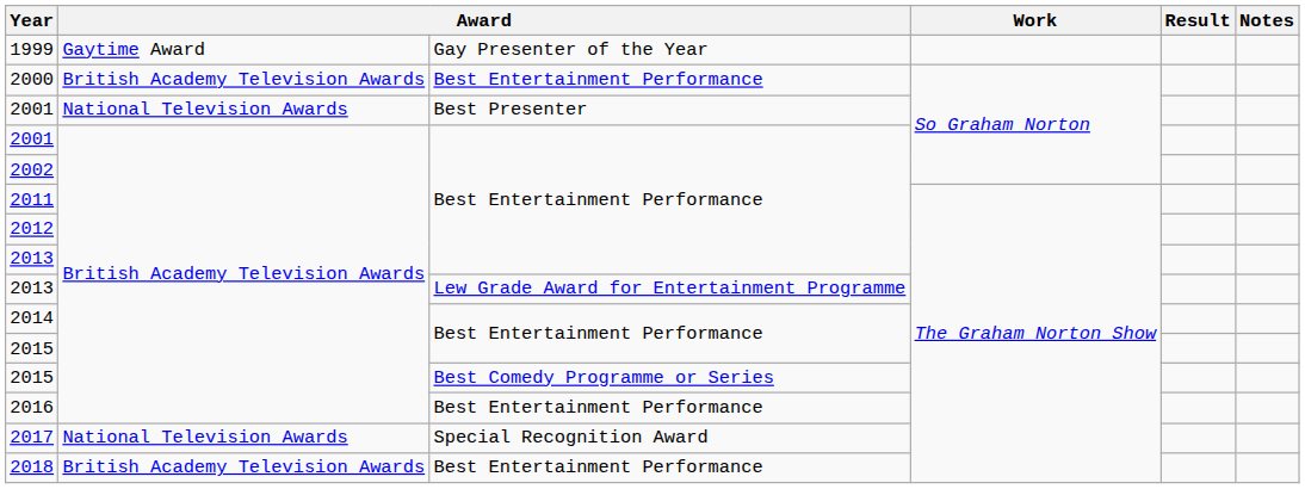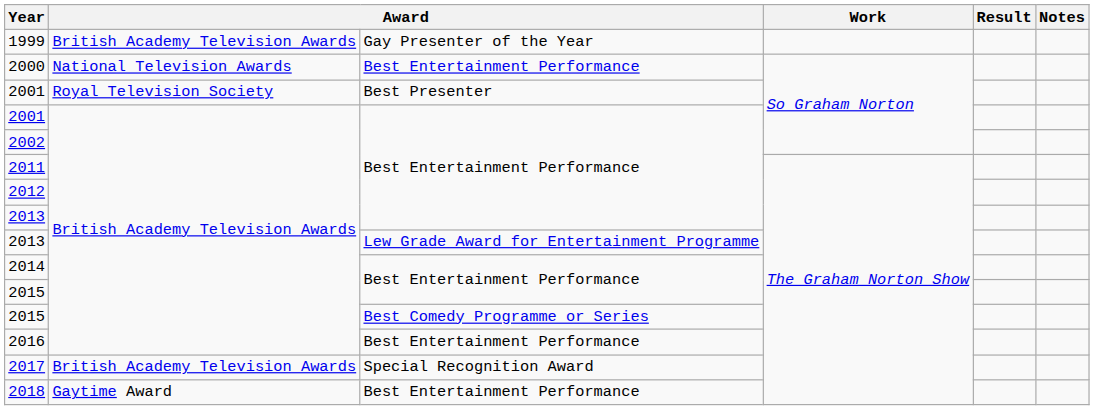 <table class="wikitable">
 <tr>
 <th>Year</th>
 <th colspan="2">Award</th>
 <th>Work</th>
 <th>Result</th>
 <th>Notes</th>
 </tr>
 <tr>
 <td>1999</td>
-<td><a href='#'>Gaytime</a> Award</td>
+<td><a href='#'>British Academy Television Awards</a></td>
 <td>Gay Presenter of the Year</td>
 <td></td>
 <td></td>
 <td></td>
 </tr>
 <tr>
 <td>2000</td>
-<td><a href='#'>British Academy Television Awards</a></td>
+<td><a href='#'>National Television Awards</a></td>
 <td><a href='#'>Best Entertainment Performance</a></td>
 <td rowspan="4"><em><a href='#'>So Graham Norton</a></em></td>
 <td></td>
 <td></td>
 </tr>
 <tr>
 <td>2001</td>
-<td><a href='#'>National Television Awards</a></td>
+<td><a href='#'>Royal Television Society</a></td>
 <td>Best Presenter</td>
 <td></td>
 <td></td>
 </tr>
 <tr>
 <td><a href='#'>2001</a></td>
 <td rowspan="10"><a href='#'>British Academy Television Awards</a></td>
 <td rowspan="5">Best Entertainment Performance</td>
 <td></td>
 <td></td>
 </tr>
 <tr>
 <td><a href='#'>2002</a></td>
 <td></td>
 <td></td>
 </tr>
 <tr>
 <td><a href='#'>2011</a></td>
 <td rowspan="10"><em><a href='#'>The Graham Norton Show</a></em></td>
 <td></td>
 <td></td>
 </tr>
 <tr>
 <td><a href='#'>2012</a></td>
 <td></td>
 <td></td>
 </tr>
 <tr>
 <td><a href='#'>2013</a></td>
 <td></td>
 <td></td>
 </tr>
 <tr>
 <td>2013</td>
 <td><a href='#'>Lew Grade Award for Entertainment Programme</a></td>
 <td></td>
 <td></td>
 </tr>
 <tr>
 <td>2014</td>
 <td rowspan="2">Best Entertainment Performance</td>
 <td></td>
 <td></td>
 </tr>
 <tr>
 <td>2015</td>
 <td></td>
 <td></td>
 </tr>
 <tr>
 <td>2015</td>
 <td><a href='#'>Best Comedy Programme or Series</a></td>
 <td></td>
 <td></td>
 </tr>
 <tr>
 <td>2016</td>
 <td>Best Entertainment Performance</td>
 <td></td>
 <td></td>
 </tr>
 <tr>
 <td><a href='#'>2017</a></td>
-<td><a href='#'>National Television Awards</a></td>
+<td><a href='#'>British Academy Television Awards</a></td>
 <td>Special Recognition Award</td>
 <td></td>
 <td></td>
 </tr>
 <tr>
 <td><a href='#'>2018</a></td>
-<td><a href='#'>British Academy Television Awards</a></td>
+<td><a href='#'>Gaytime</a> Award</td>
 <td>Best Entertainment Performance</td>
 <td></td>
 <td></td>
 </tr>
 </table>
